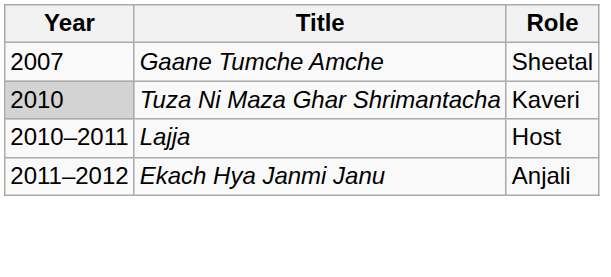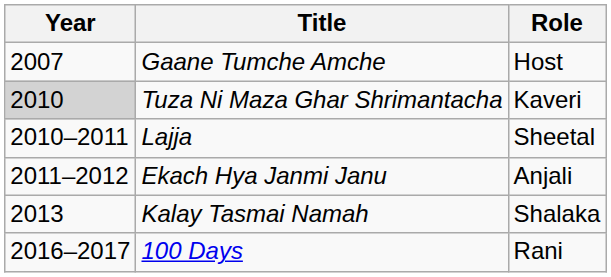 <table class="wikitable">
 <tr>
 <th>Year</th>
 <th>Title</th>
 <th>Role</th>
 </tr>
 <tr>
 <td>2007</td>
 <td><em>Gaane Tumche Amche</em></td>
-<td>Sheetal</td>
+<td>Host</td>
 </tr>
 <tr>
 <td style="background: lightgrey;">2010</td>
 <td><em>Tuza Ni Maza Ghar Shrimantacha</em></td>
 <td>Kaveri</td>
 </tr>
 <tr>
 <td>2010–2011</td>
 <td><em>Lajja</em></td>
-<td>Host</td>
+<td>Sheetal</td>
 </tr>
 <tr>
 <td>2011–2012</td>
 <td><em>Ekach Hya Janmi Janu</em></td>
 <td>Anjali</td>
 </tr>
+<tr>
+<td>2013</td>
+<td><em>Kalay Tasmai Namah</em></td>
+<td>Shalaka</td>
+</tr>
+<tr>
+<td>2016–2017</td>
+<td><em><a href='#'>100 Days</a></em></td>
+<td>Rani</td>
+</tr>
 </table>
